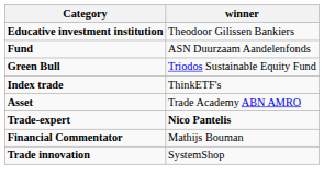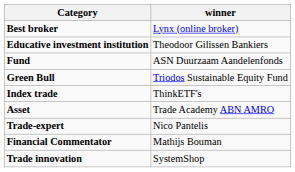 <table class="wikitable">
 <tr>
 <th>Category</th>
 <th>winner</th>
+</tr>
+<tr>
+<td><strong>Best broker</strong></td>
+<td><a href='#'>Lynx (online broker)</a></td>
 </tr>
 <tr>
 <td><strong>Educative investment institution</strong></td>
 <td>Theodoor Gilissen Bankiers</td>
 </tr>
 <tr>
 <td><strong>Fund</strong></td>
 <td>ASN Duurzaam Aandelenfonds</td>
 </tr>
 <tr>
 <td><strong>Green Bull</strong></td>
 <td><a href='#'>Triodos</a> Sustainable Equity Fund</td>
 </tr>
 <tr>
 <td><strong>Index trade</strong></td>
 <td>ThinkETF's</td>
 </tr>
 <tr>
 <td><strong>Asset</strong></td>
 <td>Trade Academy <a href='#'>ABN AMRO</a></td>
 </tr>
 <tr>
 <td><strong>Trade-expert</strong></td>
-<td><strong>Nico Pantelis</strong></td>
+<td>Nico Pantelis</td>
 </tr>
 <tr>
 <td><strong>Financial Commentator</strong></td>
 <td>Mathijs Bouman</td>
 </tr>
 <tr>
 <td><strong>Trade innovation</strong></td>
 <td>SystemShop</td>
 </tr>
 </table>
